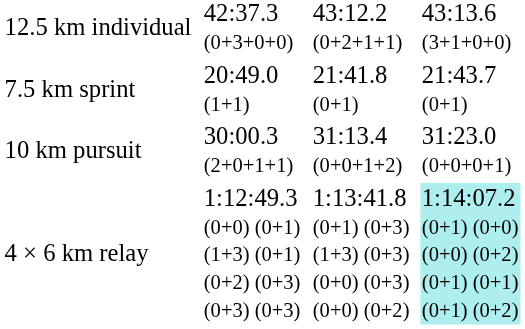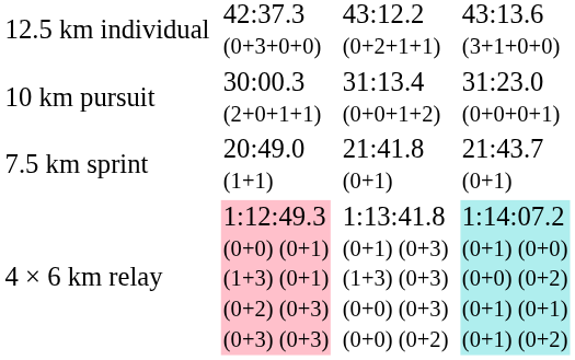 <table>
 <tr>
 <td>12.5 km individual<br><em></em></td>
 <td></td>
 <td>42:37.3<br><small>(0+3+0+0)</small></td>
 <td></td>
 <td>43:12.2<br><small>(0+2+1+1)</small></td>
 <td></td>
 <td>43:13.6<br><small>(3+1+0+0)</small></td>
 </tr>
 <tr>
+<td>10 km pursuit<br><em></em></td>
+<td></td>
+<td>30:00.3<br><small>(2+0+1+1)</small></td>
+<td></td>
+<td>31:13.4<br><small>(0+0+1+2)</small></td>
+<td></td>
+<td>31:23.0<br><small>(0+0+0+1)</small></td>
+</tr>
+<tr>
 <td>7.5 km sprint<br><em></em></td>
 <td></td>
 <td>20:49.0<br><small>(1+1)</small></td>
 <td></td>
 <td>21:41.8<br><small>(0+1)</small></td>
 <td></td>
 <td>21:43.7<br><small>(0+1)</small></td>
 </tr>
 <tr>
-<td>10 km pursuit<br><em></em></td>
-<td></td>
-<td>30:00.3<br><small>(2+0+1+1)</small></td>
-<td></td>
-<td>31:13.4<br><small>(0+0+1+2)</small></td>
-<td></td>
-<td>31:23.0<br><small>(0+0+0+1)</small></td>
-</tr>
-<tr>
 <td>4 × 6 km relay<br><em></em></td>
 <td></td>
-<td>1:12:49.3<br><small>(0+0) (0+1)<br>(1+3) (0+1)<br>(0+2) (0+3)<br>(0+3) (0+3)</small></td>
+<td style="background: pink;">1:12:49.3<br><small>(0+0) (0+1)<br>(1+3) (0+1)<br>(0+2) (0+3)<br>(0+3) (0+3)</small></td>
 <td></td>
 <td>1:13:41.8<br><small>(0+1) (0+3)<br>(1+3) (0+3)<br>(0+0) (0+3)<br>(0+0) (0+2)</small></td>
 <td></td>
 <td style="background: paleturquoise;">1:14:07.2<br><small>(0+1) (0+0)<br>(0+0) (0+2)<br>(0+1) (0+1)<br>(0+1) (0+2)</small></td>
 </tr>
 </table>
